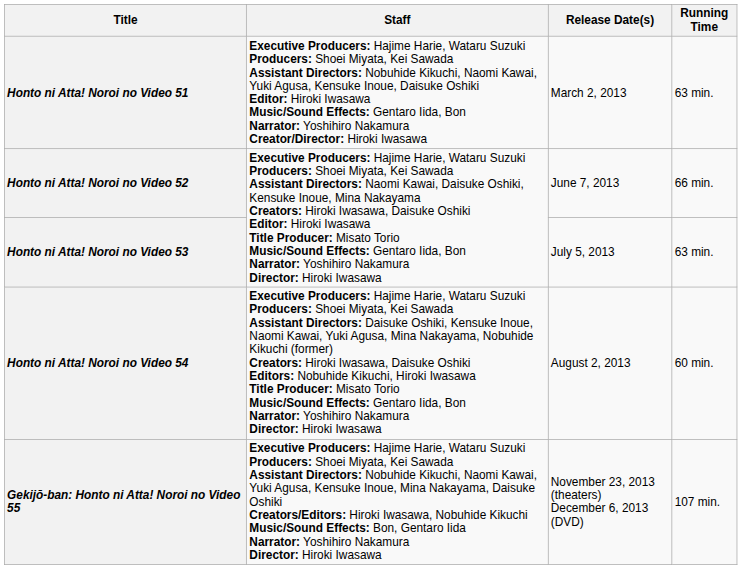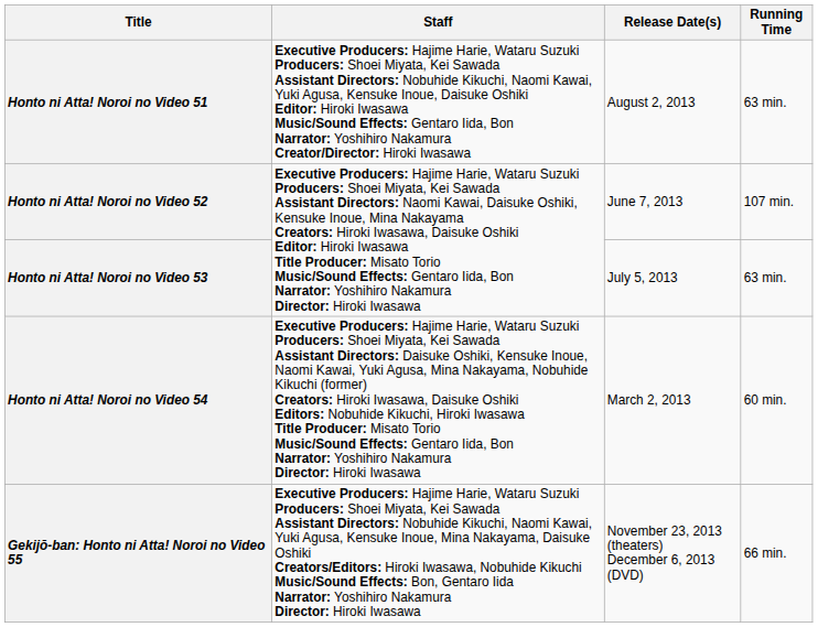 <table class="wikitable mw-collapsible mw-collapsed">
 <tr>
 <th style=width:20.0em>Title</th>
 <th style="width:25.0em">Staff</th>
 <th style="width:10.0em">Release Date(s)</th>
 <th style="width:5.0em">Running Time</th>
 </tr>
 <tr>
 <th style="text-align:left"><em>Honto ni Atta! Noroi no Video 51</em></th>
 <td><strong>Executive Producers:</strong> Hajime Harie, Wataru Suzuki<br><strong>Producers:</strong> Shoei Miyata, Kei Sawada<br><strong>Assistant Directors:</strong> Nobuhide Kikuchi, Naomi Kawai, Yuki Agusa, Kensuke Inoue, Daisuke Oshiki<br><strong>Editor:</strong> Hiroki Iwasawa<br><strong>Music/Sound Effects:</strong> Gentaro Iida, Bon<br><strong>Narrator:</strong> Yoshihiro Nakamura<br><strong>Creator/Director:</strong> Hiroki Iwasawa</td>
-<td>March 2, 2013</td>
+<td>August 2, 2013</td>
 <td>63 min.</td>
 </tr>
 <tr>
 <th style="text-align:left"><em>Honto ni Atta! Noroi no Video 52</em></th>
 <td rowspan="2"><strong>Executive Producers:</strong> Hajime Harie, Wataru Suzuki<br><strong>Producers:</strong> Shoei Miyata, Kei Sawada<br><strong>Assistant Directors:</strong> Naomi Kawai, Daisuke Oshiki, Kensuke Inoue, Mina Nakayama<br><strong>Creators:</strong> Hiroki Iwasawa, Daisuke Oshiki<br><strong>Editor:</strong> Hiroki Iwasawa<br><strong>Title Producer:</strong> Misato Torio<br><strong>Music/Sound Effects:</strong> Gentaro Iida, Bon<br><strong>Narrator:</strong> Yoshihiro Nakamura<br><strong>Director:</strong> Hiroki Iwasawa</td>
 <td>June 7, 2013</td>
-<td>66 min.</td>
+<td>107 min.</td>
 </tr>
 <tr>
 <th style="text-align:left"><em>Honto ni Atta! Noroi no Video 53</em></th>
 <td>July 5, 2013</td>
 <td>63 min.</td>
 </tr>
 <tr>
 <th style="text-align:left"><em>Honto ni Atta! Noroi no Video 54</em></th>
 <td><strong>Executive Producers:</strong> Hajime Harie, Wataru Suzuki<br><strong>Producers:</strong> Shoei Miyata, Kei Sawada<br><strong>Assistant Directors:</strong> Daisuke Oshiki, Kensuke Inoue, Naomi Kawai, Yuki Agusa, Mina Nakayama, Nobuhide Kikuchi (former)<br><strong>Creators:</strong> Hiroki Iwasawa, Daisuke Oshiki<br><strong>Editors:</strong> Nobuhide Kikuchi, Hiroki Iwasawa<br><strong>Title Producer:</strong> Misato Torio<br><strong>Music/Sound Effects:</strong> Gentaro Iida, Bon<br><strong>Narrator:</strong> Yoshihiro Nakamura<br><strong>Director:</strong> Hiroki Iwasawa</td>
-<td>August 2, 2013</td>
+<td>March 2, 2013</td>
 <td>60 min.</td>
 </tr>
 <tr>
 <th style="text-align:left"><em>Gekijō-ban: Honto ni Atta! Noroi no Video 55</em></th>
 <td><strong>Executive Producers:</strong> Hajime Harie, Wataru Suzuki<br><strong>Producers:</strong> Shoei Miyata, Kei Sawada<br><strong>Assistant Directors:</strong> Nobuhide Kikuchi, Naomi Kawai, Yuki Agusa, Kensuke Inoue, Mina Nakayama, Daisuke Oshiki<br><strong>Creators/Editors:</strong> Hiroki Iwasawa, Nobuhide Kikuchi<br><strong>Music/Sound Effects:</strong> Bon, Gentaro Iida<br><strong>Narrator:</strong> Yoshihiro Nakamura<br><strong>Director:</strong> Hiroki Iwasawa</td>
 <td>November 23, 2013 (theaters)<br>December 6, 2013 (DVD)</td>
-<td>107 min.</td>
+<td>66 min.</td>
 </tr>
 </table>
